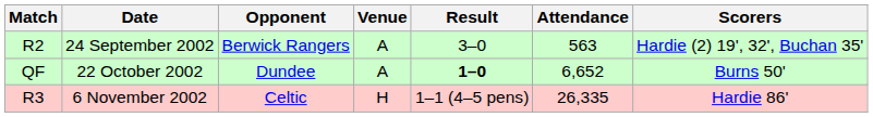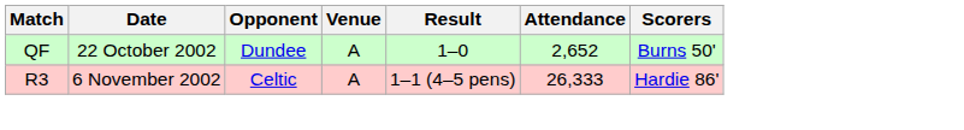 <table class="wikitable" style="font-size:100%; text-align:center">
 <tr>
 <th>Match</th>
 <th>Date</th>
 <th>Opponent</th>
 <th>Venue</th>
 <th>Result</th>
 <th>Attendance</th>
 <th>Scorers</th>
 </tr>
 <tr style="background: #CCFFCC;">
-<td>R2</td>
-<td>24 September 2002</td>
-<td><a href='#'>Berwick Rangers</a></td>
-<td>A</td>
-<td>3–0</td>
-<td>563</td>
-<td><a href='#'>Hardie</a> (2) 19', 32', <a href='#'>Buchan</a> 35'</td>
-</tr>
-<tr style="background: #CCFFCC;">
 <td>QF</td>
 <td>22 October 2002</td>
 <td><a href='#'>Dundee</a></td>
 <td>A</td>
-<td><strong>1–0</strong></td>
-<td>6,652</td>
+<td>1–0</td>
+<td>2,652</td>
 <td><a href='#'>Burns</a> 50'</td>
 </tr>
 <tr style="background: #FFCCCC;">
 <td>R3</td>
 <td>6 November 2002</td>
 <td><a href='#'>Celtic</a></td>
-<td>H</td>
+<td>A</td>
 <td>1–1 (4–5 pens)</td>
-<td>26,335</td>
+<td>26,333</td>
 <td><a href='#'>Hardie</a> 86'</td>
 </tr>
 </table>
